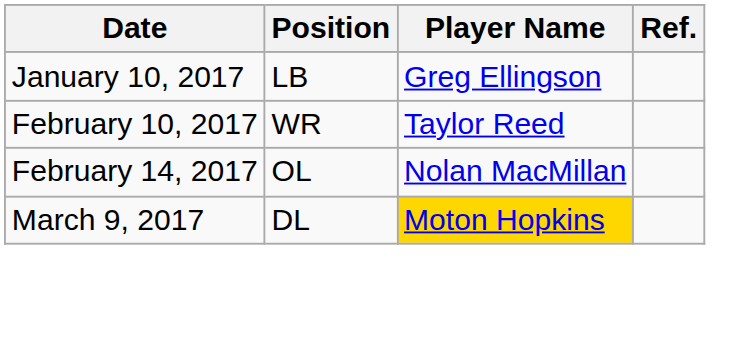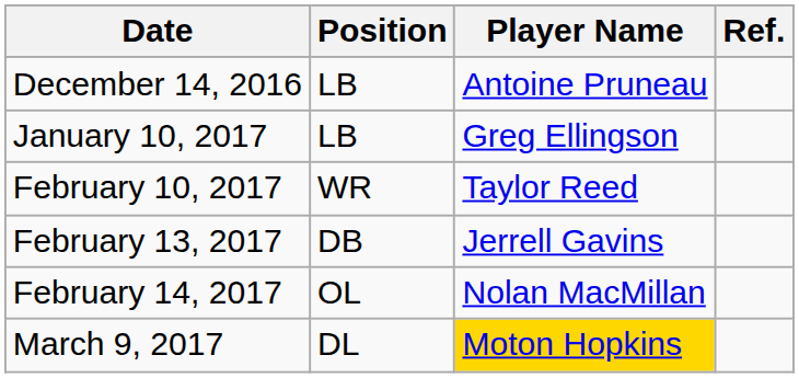 <table class="wikitable">
 <tr>
 <th>Date</th>
 <th>Position</th>
 <th>Player Name</th>
 <th>Ref.</th>
+</tr>
+<tr>
+<td>December 14, 2016</td>
+<td>LB</td>
+<td><a href='#'>Antoine Pruneau</a></td>
+<td></td>
 </tr>
 <tr>
 <td>January 10, 2017</td>
 <td>LB</td>
 <td><a href='#'>Greg Ellingson</a></td>
 <td></td>
 </tr>
 <tr>
 <td>February 10, 2017</td>
 <td>WR</td>
 <td><a href='#'>Taylor Reed</a></td>
+<td></td>
+</tr>
+<tr>
+<td>February 13, 2017</td>
+<td>DB</td>
+<td><a href='#'>Jerrell Gavins</a></td>
 <td></td>
 </tr>
 <tr>
 <td>February 14, 2017</td>
 <td>OL</td>
 <td><a href='#'>Nolan MacMillan</a></td>
 <td></td>
 </tr>
 <tr>
 <td>March 9, 2017</td>
 <td>DL</td>
 <td style="background: gold;"><a href='#'>Moton Hopkins</a></td>
 <td></td>
 </tr>
 </table>
